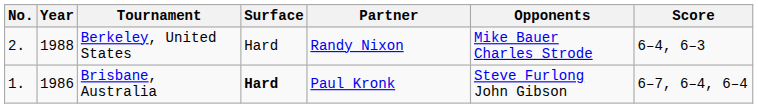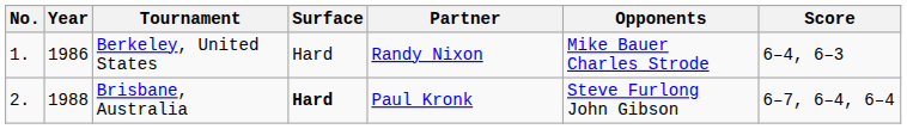 <table class="sortable wikitable" style=font-size:97%>
 <tr>
 <th style="width:20px" class="unsortable">No.</th>
 <th style="width:30px">Year</th>
 <th style="width:140px">Tournament</th>
 <th style="width:50px">Surface</th>
 <th style="width:140px">Partner</th>
 <th style="width:140px">Opponents</th>
 <th style="width:100px" class="unsortable">Score</th>
 </tr>
 <tr>
-<td>2.</td>
-<td>1988</td>
+<td>1.</td>
+<td>1986</td>
 <td><a href='#'>Berkeley</a>, United States</td>
 <td>Hard</td>
 <td> <a href='#'>Randy Nixon</a></td>
 <td> <a href='#'>Mike Bauer</a><br> <a href='#'>Charles Strode</a></td>
 <td>6–4, 6–3</td>
 </tr>
 <tr>
-<td>1.</td>
-<td>1986</td>
+<td>2.</td>
+<td>1988</td>
 <td><a href='#'>Brisbane</a>, Australia</td>
 <td><strong>Hard</strong></td>
 <td> <a href='#'>Paul Kronk</a></td>
 <td> <a href='#'>Steve Furlong</a><br> John Gibson</td>
 <td>6–7, 6–4, 6–4</td>
 </tr>
 </table>
